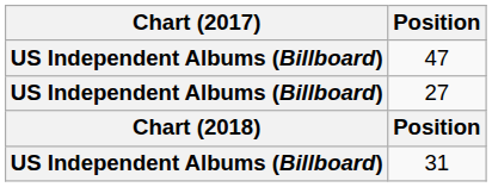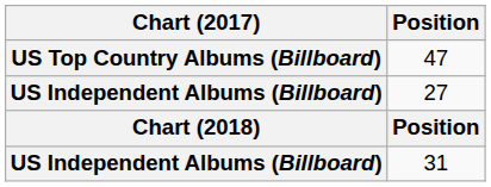 <table class="wikitable plainrowheaders" style="text-align:center">
 <tr>
 <th scope="col">Chart (2017)</th>
 <th scope="col">Position</th>
 </tr>
 <tr>
-<th scope="row">US Independent Albums (<em>Billboard</em>)</th>
+<th scope="row">US Top Country Albums (<em>Billboard</em>)</th>
 <td>47</td>
 </tr>
 <tr>
 <th scope="row">US Independent Albums (<em>Billboard</em>)</th>
 <td>27</td>
 </tr>
 <tr>
 <th scope="col">Chart (2018)</th>
 <th scope="col">Position</th>
 </tr>
 <tr>
 <th scope="row">US Independent Albums (<em>Billboard</em>)</th>
 <td>31</td>
 </tr>
 </table>
